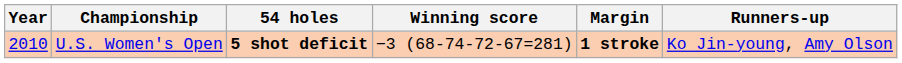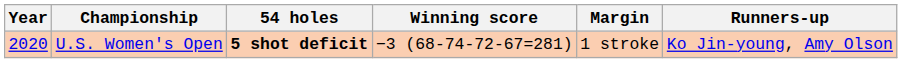 <table class="wikitable">
 <tr>
 <th>Year</th>
 <th>Championship</th>
 <th>54 holes</th>
 <th>Winning score</th>
 <th>Margin</th>
 <th>Runners-up</th>
 </tr>
 <tr style="background:#FBCEB1;">
-<td><a href='#'>2010</a></td>
+<td><a href='#'>2020</a></td>
 <td><a href='#'>U.S. Women's Open</a></td>
 <td><strong>5 shot deficit</strong></td>
 <td>−3 (68-74-72-67=281)</td>
-<td><strong>1 stroke</strong></td>
+<td>1 stroke</td>
 <td> <a href='#'>Ko Jin-young</a>,  <a href='#'>Amy Olson</a></td>
 </tr>
 </table>
